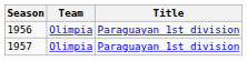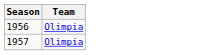 <table class="wikitable">
 <tr>
 <th>Season</th>
 <th>Team</th>
-<th>Title</th>
 </tr>
 <tr>
 <td>1956</td>
 <td><a href='#'>Olimpia</a></td>
-<td><a href='#'>Paraguayan 1st division</a></td>
 </tr>
 <tr>
 <td>1957</td>
 <td><a href='#'>Olimpia</a></td>
-<td><a href='#'>Paraguayan 1st division</a></td>
 </tr>
 </table>
